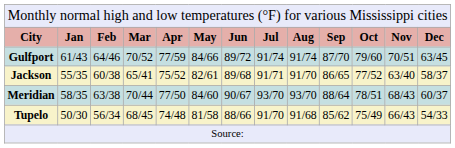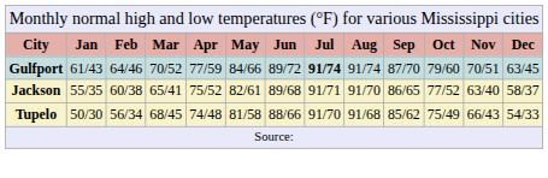 <table class="wikitable" " style="text-align:center; font-size:90%">
 <tr>
 <td colspan="13" style="text-align:center;font-size:120%;background:#E8EAFA;">Monthly normal high and low temperatures (°F) for various Mississippi cities</td>
 </tr>
 <tr>
 <th style="background:#e5afaa; height:17px;">City</th>
 <th style="background:#e5afaa;">Jan</th>
 <th style="background:#e5afaa;">Feb</th>
 <th style="background:#e5afaa;">Mar</th>
 <th style="background:#e5afaa;">Apr</th>
 <th style="background:#e5afaa;">May</th>
 <th style="background:#e5afaa;">Jun</th>
 <th style="background:#e5afaa;">Jul</th>
 <th style="background:#e5afaa;">Aug</th>
 <th style="background:#e5afaa;">Sep</th>
 <th style="background:#e5afaa;">Oct</th>
 <th style="background:#e5afaa;">Nov</th>
 <th style="background:#e5afaa;">Dec</th>
 </tr>
 <tr>
 <th style="background:#c5dfe1; height:16px;">Gulfport</th>
 <td style="background:#c5dfe1;">61/43</td>
 <td style="background:#c5dfe1;">64/46</td>
 <td style="background:#c5dfe1;">70/52</td>
 <td style="background:#c5dfe1;">77/59</td>
 <td style="background:#c5dfe1;">84/66</td>
 <td style="background:#c5dfe1;">89/72</td>
-<td style="background:#c5dfe1;">91/74</td>
+<td style="background:#c5dfe1;"><strong>91/74</strong></td>
 <td style="background:#c5dfe1;">91/74</td>
 <td style="background:#c5dfe1;">87/70</td>
 <td style="background:#c5dfe1;">79/60</td>
 <td style="background:#c5dfe1;">70/51</td>
 <td style="background:#c5dfe1;">63/45</td>
 </tr>
 <tr>
 <th style="background:#f8f3ca; height:16px;">Jackson</th>
 <td style="background:#f8f3ca;">55/35</td>
 <td style="background:#f8f3ca;">60/38</td>
 <td style="background:#f8f3ca;">65/41</td>
 <td style="background:#f8f3ca;">75/52</td>
 <td style="background:#f8f3ca;">82/61</td>
 <td style="background:#f8f3ca;">89/68</td>
 <td style="background:#f8f3ca;">91/71</td>
 <td style="background:#f8f3ca;">91/70</td>
 <td style="background:#f8f3ca;">86/65</td>
 <td style="background:#f8f3ca;">77/52</td>
 <td style="background:#f8f3ca;">63/40</td>
 <td style="background:#f8f3ca;">58/37</td>
 </tr>
 <tr>
-<th style="background:#c5dfe1; height:16px;">Meridian</th>
-<td style="background:#c5dfe1;">58/35</td>
-<td style="background:#c5dfe1;">63/38</td>
-<td style="background:#c5dfe1;">70/44</td>
-<td style="background:#c5dfe1;">77/50</td>
-<td style="background:#c5dfe1;">84/60</td>
-<td style="background:#c5dfe1;">90/67</td>
-<td style="background:#c5dfe1;">93/70</td>
-<td style="background:#c5dfe1;">93/70</td>
-<td style="background:#c5dfe1;">88/64</td>
-<td style="background:#c5dfe1;">78/51</td>
-<td style="background:#c5dfe1;">68/43</td>
-<td style="background:#c5dfe1;">60/37</td>
-</tr>
-<tr>
 <th style="background:#f8f3ca; height:16px;">Tupelo</th>
 <td style="background:#f8f3ca;">50/30</td>
 <td style="background:#f8f3ca;">56/34</td>
 <td style="background:#f8f3ca;">68/45</td>
 <td style="background:#f8f3ca;">74/48</td>
 <td style="background:#f8f3ca;">81/58</td>
 <td style="background:#f8f3ca;">88/66</td>
 <td style="background:#f8f3ca;">91/70</td>
 <td style="background:#f8f3ca;">91/68</td>
 <td style="background:#f8f3ca;">85/62</td>
 <td style="background:#f8f3ca;">75/49</td>
 <td style="background:#f8f3ca;">66/43</td>
 <td style="background:#f8f3ca;">54/33</td>
 </tr>
 <tr>
 <td colspan="13" style="text-align:center;font-size:90%;background:#E8EAFA;">Source:</td>
 </tr>
 </table>
